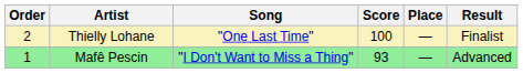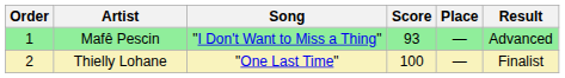 <table class="wikitable" style="text-align:center; width:70%;">
 <tr>
 <th scope="col" width="05%">Order</th>
 <th scope="col" width="22%">Artist</th>
 <th scope="col" width="33%">Song</th>
 <th scope="col" width="05%">Score</th>
 <th scope="col" width="05%">Place</th>
 <th scope="col" width="10%">Result</th>
 </tr>
+<tr bgcolor=90EE9B>
+<td>1</td>
+<td>Mafê Pescin</td>
+<td>"<a href='#'>I Don't Want to Miss a Thing</a>"</td>
+<td>93</td>
+<td>—</td>
+<td>Advanced</td>
+</tr>
 <tr bgcolor=F9F3BD>
 <td>2</td>
 <td>Thielly Lohane</td>
 <td>"<a href='#'>One Last Time</a>"</td>
 <td>100</td>
 <td>—</td>
 <td>Finalist</td>
 </tr>
-<tr bgcolor=90EE9B>
-<td>1</td>
-<td>Mafê Pescin</td>
-<td>"<a href='#'>I Don't Want to Miss a Thing</a>"</td>
-<td>93</td>
-<td>—</td>
-<td>Advanced</td>
-</tr>
 </table>
